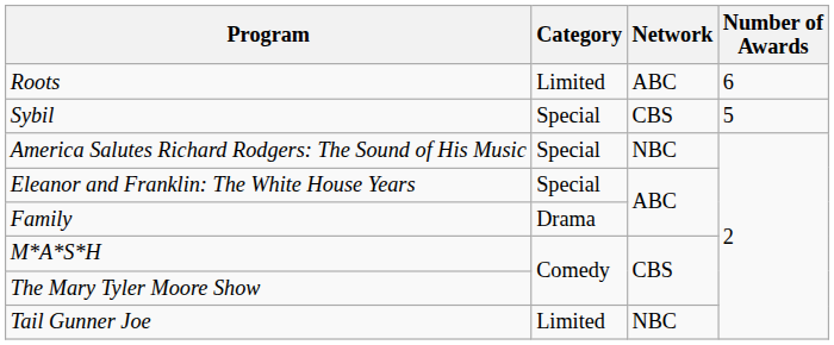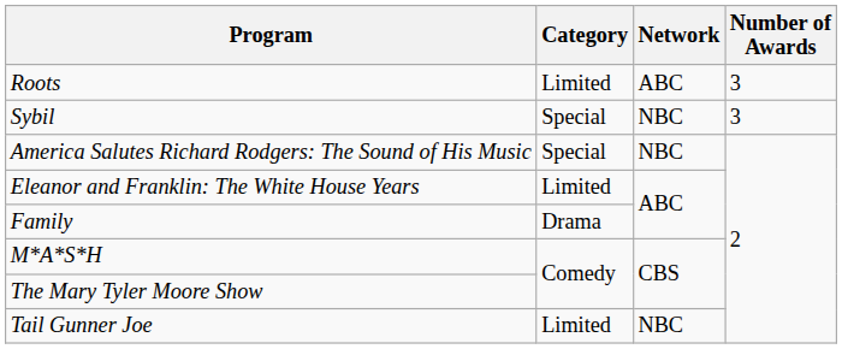 <table class="wikitable">
 <tr>
 <th>Program</th>
 <th>Category</th>
 <th>Network</th>
 <th>Number of<br>Awards</th>
 </tr>
 <tr>
 <td><em>Roots</em></td>
 <td>Limited</td>
 <td>ABC</td>
-<td>6</td>
+<td>3</td>
 </tr>
 <tr>
 <td><em>Sybil</em></td>
 <td>Special</td>
-<td>CBS</td>
-<td>5</td>
+<td>NBC</td>
+<td>3</td>
 </tr>
 <tr>
 <td><em>America Salutes Richard Rodgers: The Sound of His Music</em></td>
 <td>Special</td>
 <td>NBC</td>
 <td rowspan="6">2</td>
 </tr>
 <tr>
 <td><em>Eleanor and Franklin: The White House Years</em></td>
-<td>Special</td>
+<td>Limited</td>
 <td rowspan="2">ABC</td>
 </tr>
 <tr>
 <td><em>Family</em></td>
 <td>Drama</td>
 </tr>
 <tr>
 <td><em>M*A*S*H</em></td>
 <td rowspan="2">Comedy</td>
 <td rowspan="2">CBS</td>
 </tr>
 <tr>
 <td><em>The Mary Tyler Moore Show</em></td>
 </tr>
 <tr>
 <td><em>Tail Gunner Joe</em></td>
 <td>Limited</td>
 <td>NBC</td>
 </tr>
 </table>
